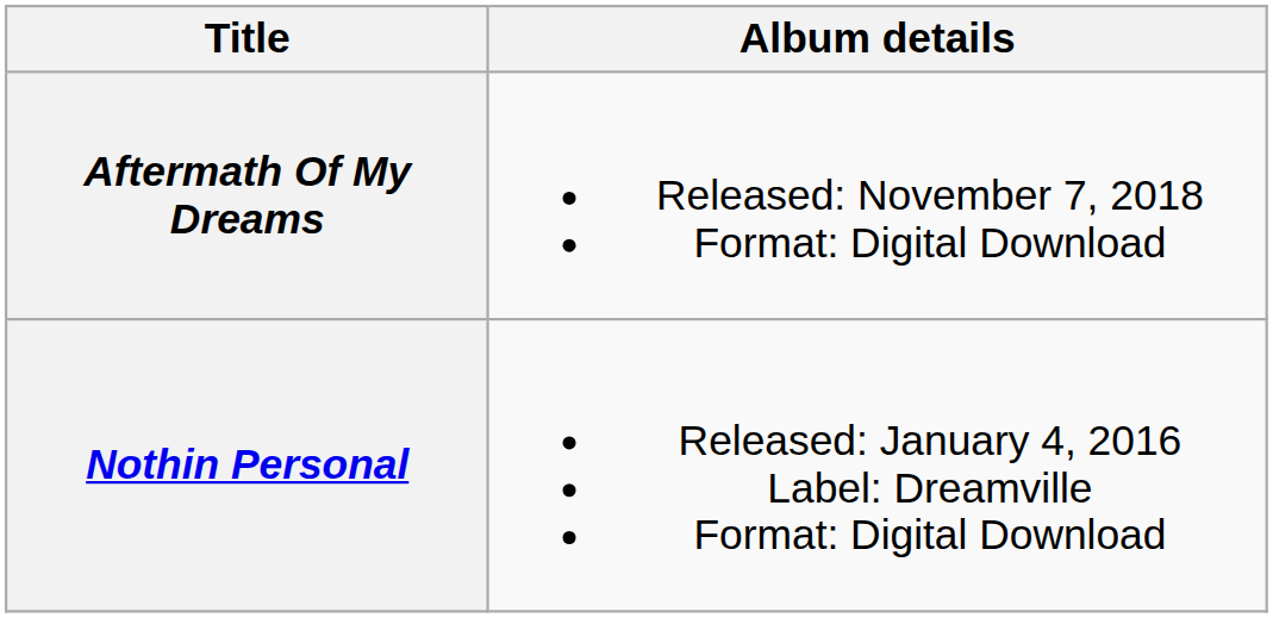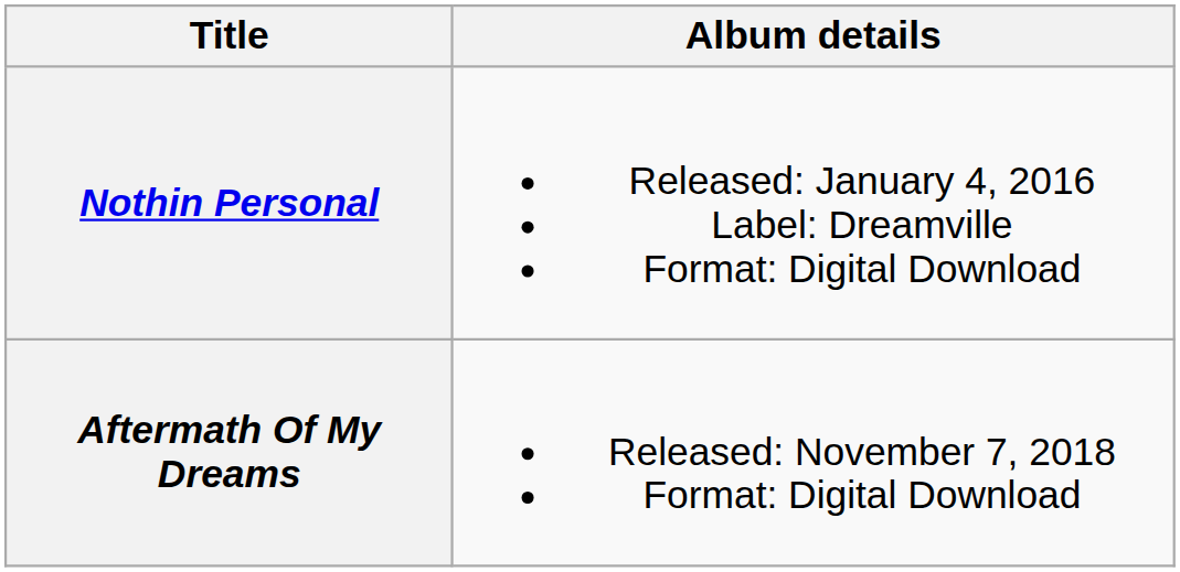 <table class="wikitable plainrowheaders" style="text-align:center;">
 <tr>
 <th scope="col" style="width:11em;">Title</th>
 <th scope="col" style="width:18em;">Album details</th>
 </tr>
 <tr>
+<th scope="row"><em><a href='#'>Nothin Personal</a></em></th>
+<td><br><ul><li>Released: January 4, 2016</li><li>Label: Dreamville</li><li>Format: Digital Download</li></ul></td>
+</tr>
+<tr>
 <th scope="row"><em>Aftermath Of My Dreams</em> </th>
 <td><br><ul><li>Released: November 7, 2018</li><li>Format: Digital Download</li></ul></td>
 </tr>
-<tr>
-<th scope="row"><em><a href='#'>Nothin Personal</a></em></th>
-<td><br><ul><li>Released: January 4, 2016</li><li>Label: Dreamville</li><li>Format: Digital Download</li></ul></td>
-</tr>
 </table>
